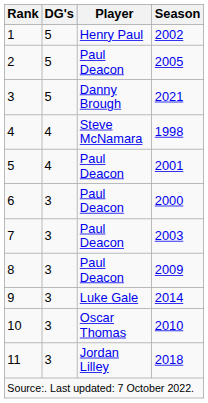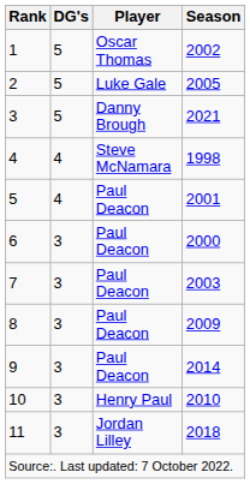 <table class="wikitable" style="width:40%;">
 <tr style="background:#87cefa;">
 <th>Rank</th>
 <th>DG's</th>
 <th>Player</th>
 <th>Season</th>
 </tr>
 <tr>
 <td>1</td>
 <td>5</td>
-<td> <a href='#'>Henry Paul</a></td>
+<td> <a href='#'>Oscar Thomas</a></td>
 <td><a href='#'>2002</a></td>
 </tr>
 <tr>
 <td>2</td>
 <td>5</td>
-<td> <a href='#'>Paul Deacon</a></td>
+<td> <a href='#'>Luke Gale</a></td>
 <td><a href='#'>2005</a></td>
 </tr>
 <tr>
 <td>3</td>
 <td>5</td>
 <td> <a href='#'>Danny Brough</a></td>
 <td><a href='#'>2021</a></td>
 </tr>
 <tr>
 <td>4</td>
 <td>4</td>
 <td> <a href='#'>Steve McNamara</a></td>
 <td><a href='#'>1998</a></td>
 </tr>
 <tr>
 <td>5</td>
 <td>4</td>
 <td> <a href='#'>Paul Deacon</a></td>
 <td><a href='#'>2001</a></td>
 </tr>
 <tr>
 <td>6</td>
 <td>3</td>
 <td> <a href='#'>Paul Deacon</a></td>
 <td><a href='#'>2000</a></td>
 </tr>
 <tr>
 <td>7</td>
 <td>3</td>
 <td> <a href='#'>Paul Deacon</a></td>
 <td><a href='#'>2003</a></td>
 </tr>
 <tr>
 <td>8</td>
 <td>3</td>
 <td> <a href='#'>Paul Deacon</a></td>
 <td><a href='#'>2009</a></td>
 </tr>
 <tr>
 <td>9</td>
 <td>3</td>
-<td> <a href='#'>Luke Gale</a></td>
+<td> <a href='#'>Paul Deacon</a></td>
 <td><a href='#'>2014</a></td>
 </tr>
 <tr>
 <td>10</td>
 <td>3</td>
-<td> <a href='#'>Oscar Thomas</a></td>
+<td> <a href='#'>Henry Paul</a></td>
 <td><a href='#'>2010</a></td>
 </tr>
 <tr>
 <td>11</td>
 <td>3</td>
 <td> <a href='#'>Jordan Lilley</a></td>
 <td><a href='#'>2018</a></td>
 </tr>
 <tr>
 <td colspan=4><small>Source:. Last updated: 7 October 2022.</small></td>
 </tr>
 </table>
